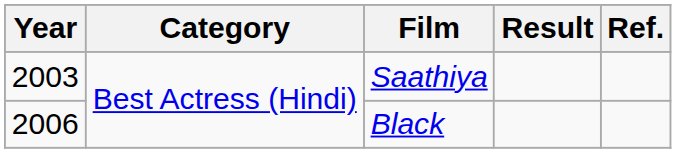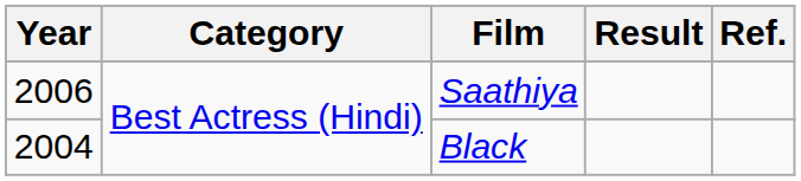 <table class="wikitable">
 <tr>
 <th>Year</th>
 <th>Category</th>
 <th>Film</th>
 <th>Result</th>
 <th>Ref.</th>
 </tr>
 <tr>
-<td>2003</td>
+<td>2006</td>
 <td rowspan="2"><a href='#'>Best Actress (Hindi)</a></td>
 <td><em><a href='#'>Saathiya</a></em></td>
 <td></td>
 <td></td>
 </tr>
 <tr>
-<td>2006</td>
+<td>2004</td>
 <td><em><a href='#'>Black</a></em></td>
 <td></td>
 <td></td>
 </tr>
 </table>
